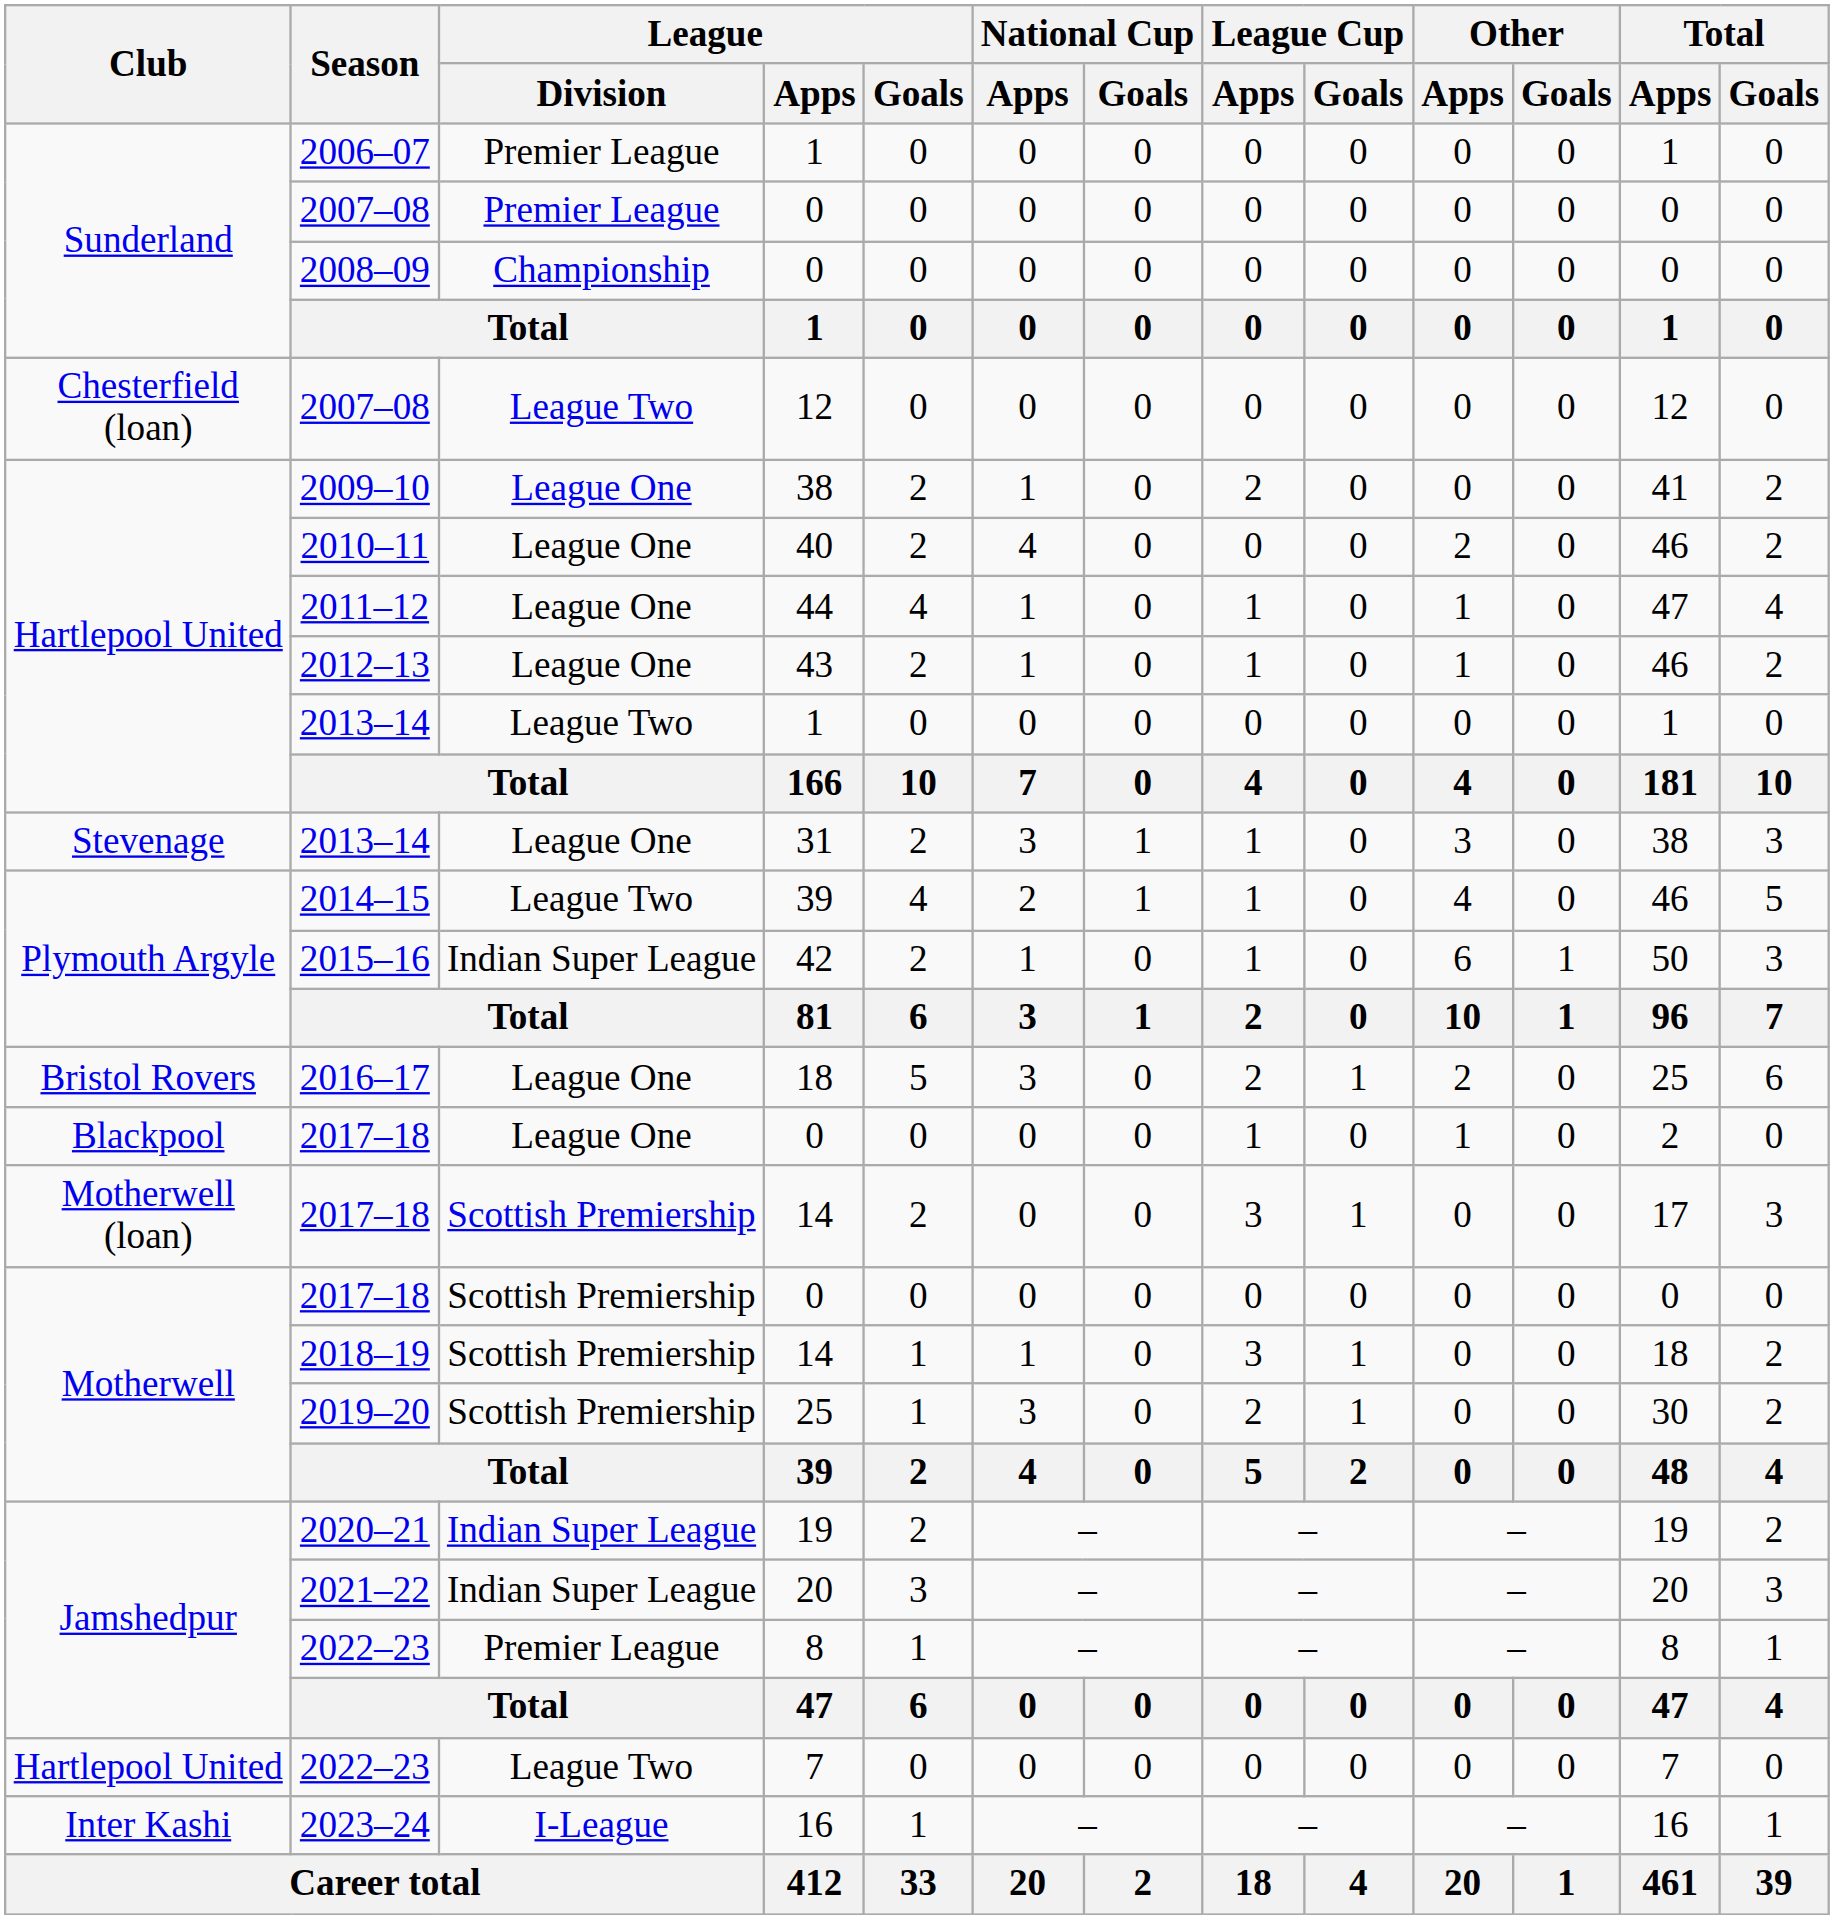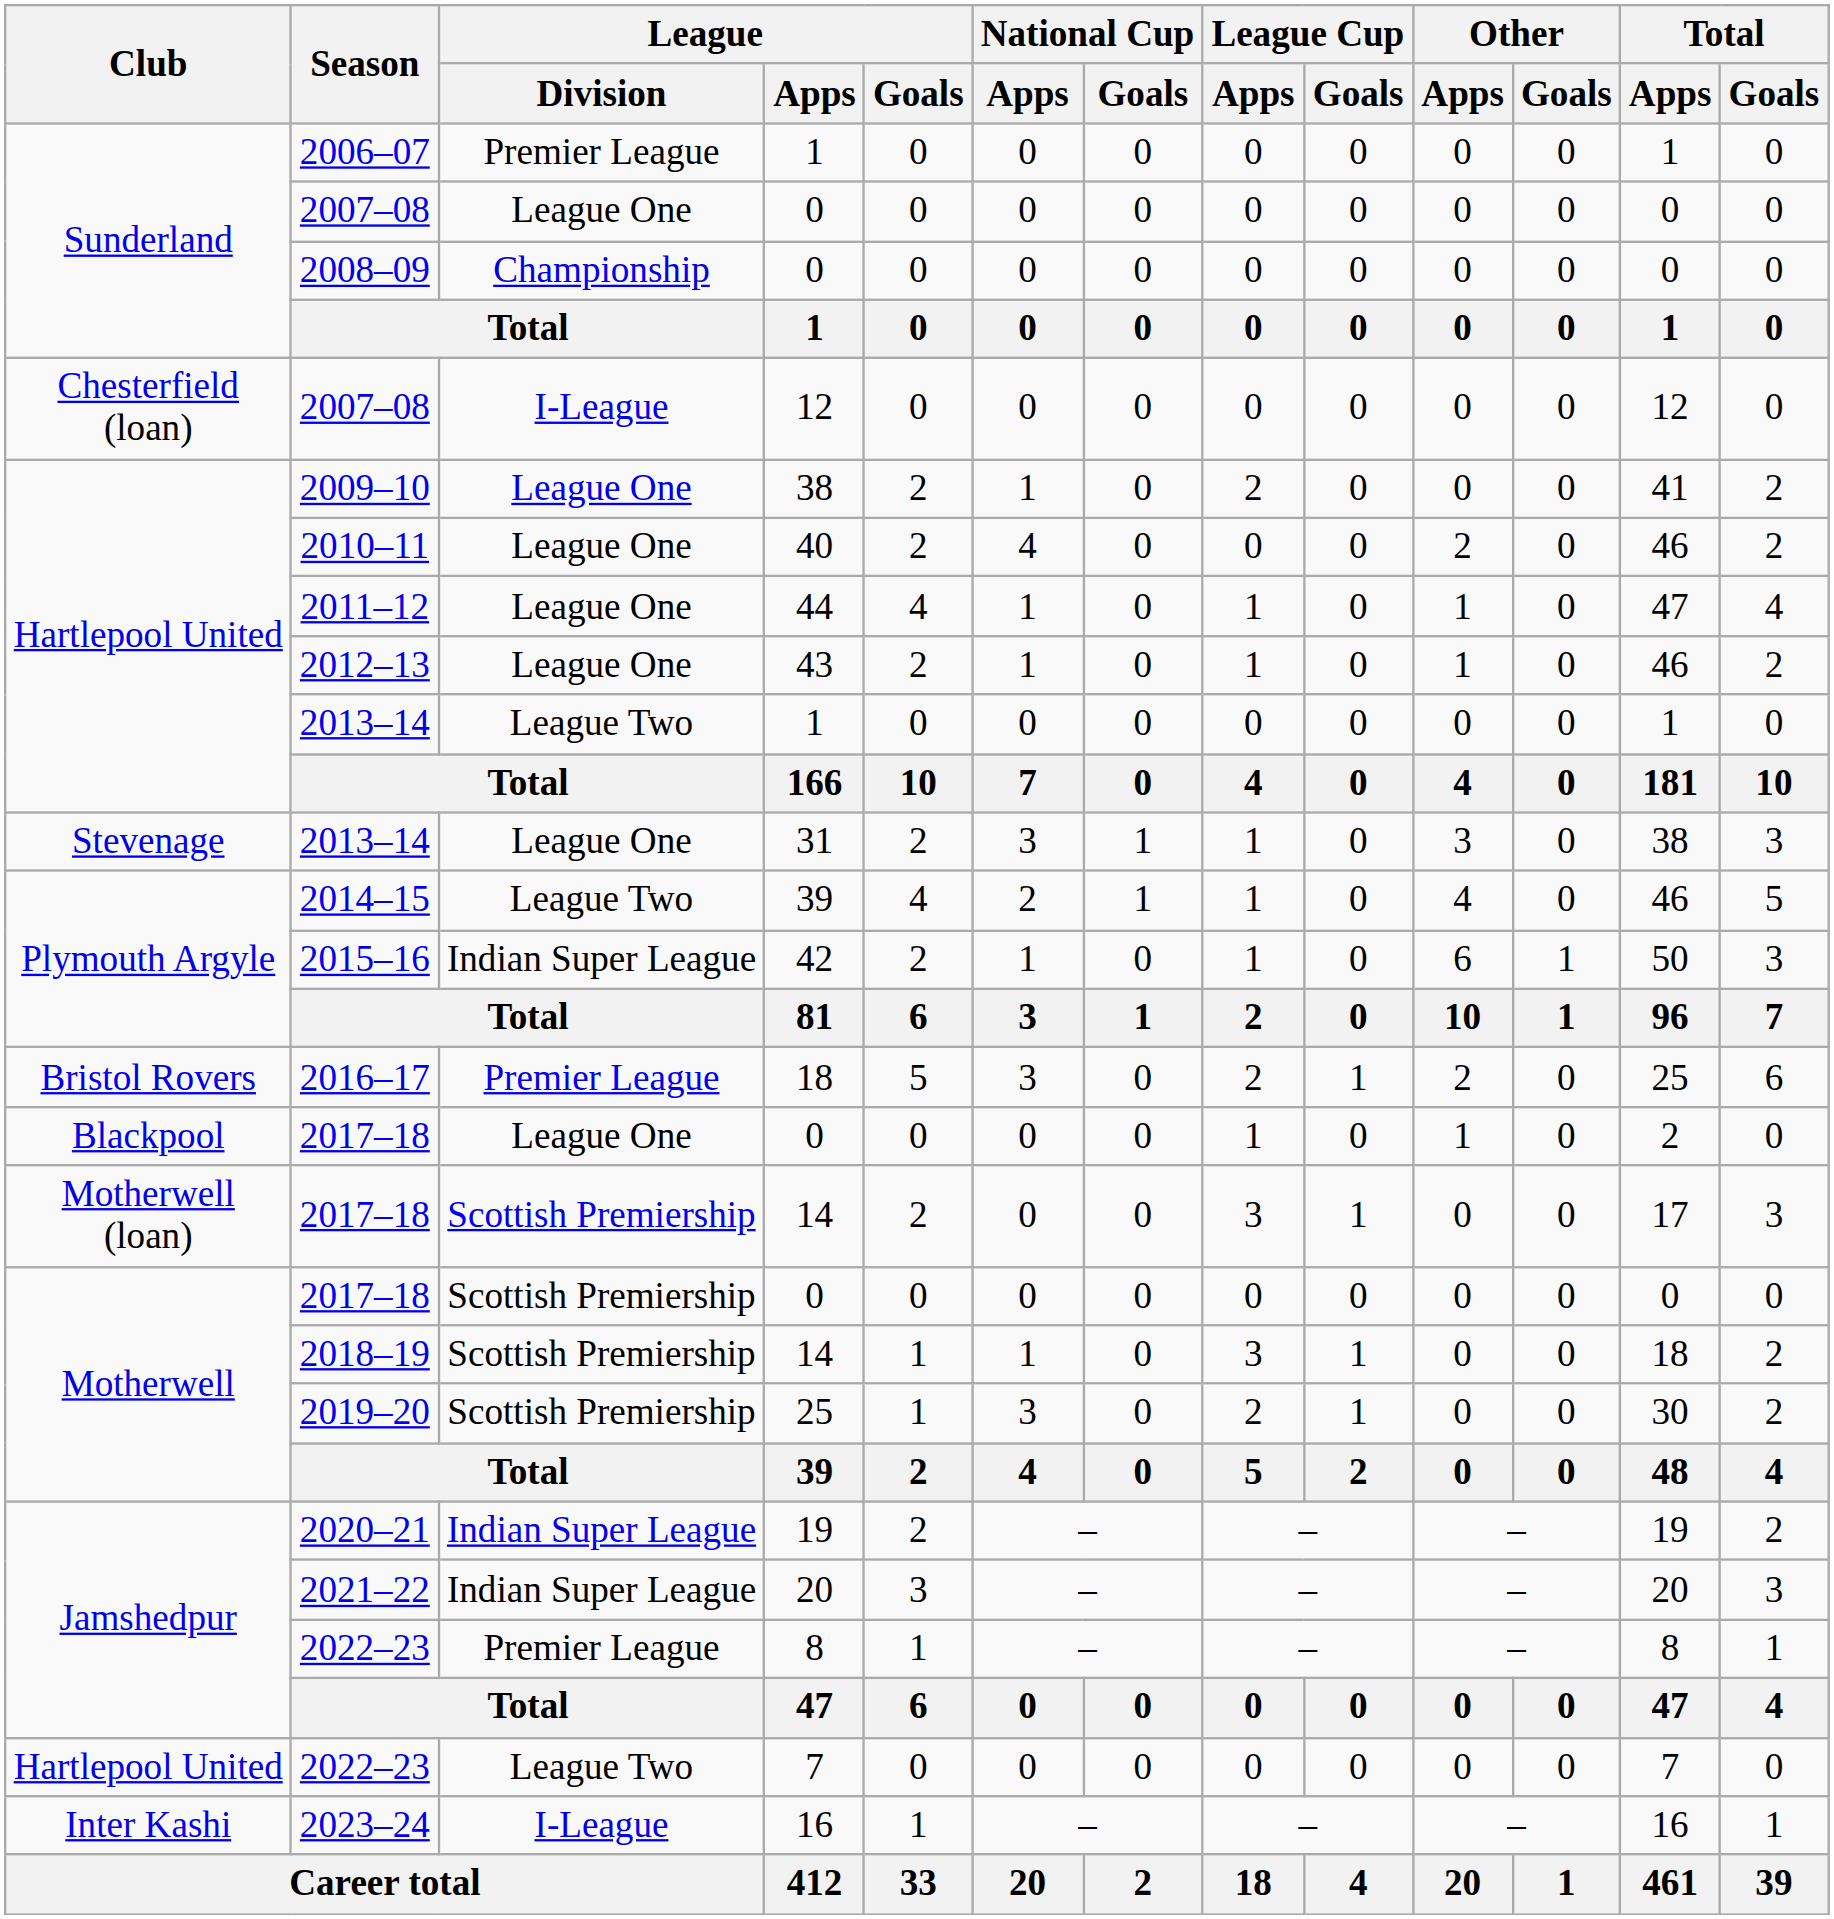 <table class="wikitable" style="text-align:center">
 <tr>
 <th rowspan="2">Club</th>
 <th rowspan="2">Season</th>
 <th colspan="3">League</th>
 <th colspan="2">National Cup</th>
 <th colspan="2">League Cup</th>
 <th colspan="2">Other</th>
 <th colspan="2">Total</th>
 </tr>
 <tr>
 <th>Division</th>
 <th>Apps</th>
 <th>Goals</th>
 <th>Apps</th>
 <th>Goals</th>
 <th>Apps</th>
 <th>Goals</th>
 <th>Apps</th>
 <th>Goals</th>
 <th>Apps</th>
 <th>Goals</th>
 </tr>
 <tr>
 <td rowspan="4"><a href='#'>Sunderland</a></td>
 <td><a href='#'>2006–07</a></td>
 <td>Premier League</td>
 <td>1</td>
 <td>0</td>
 <td>0</td>
 <td>0</td>
 <td>0</td>
 <td>0</td>
 <td>0</td>
 <td>0</td>
 <td>1</td>
 <td>0</td>
 </tr>
 <tr>
 <td><a href='#'>2007–08</a></td>
-<td><a href='#'>Premier League</a></td>
+<td>League One</td>
 <td>0</td>
 <td>0</td>
 <td>0</td>
 <td>0</td>
 <td>0</td>
 <td>0</td>
 <td>0</td>
 <td>0</td>
 <td>0</td>
 <td>0</td>
 </tr>
 <tr>
 <td><a href='#'>2008–09</a></td>
 <td><a href='#'>Championship</a></td>
 <td>0</td>
 <td>0</td>
 <td>0</td>
 <td>0</td>
 <td>0</td>
 <td>0</td>
 <td>0</td>
 <td>0</td>
 <td>0</td>
 <td>0</td>
 </tr>
 <tr>
 <th colspan="2">Total</th>
 <th>1</th>
 <th>0</th>
 <th>0</th>
 <th>0</th>
 <th>0</th>
 <th>0</th>
 <th>0</th>
 <th>0</th>
 <th>1</th>
 <th>0</th>
 </tr>
 <tr>
 <td><a href='#'>Chesterfield</a> <br>(loan)</td>
 <td><a href='#'>2007–08</a></td>
-<td><a href='#'>League Two</a></td>
+<td><a href='#'>I-League</a></td>
 <td>12</td>
 <td>0</td>
 <td>0</td>
 <td>0</td>
 <td>0</td>
 <td>0</td>
 <td>0</td>
 <td>0</td>
 <td>12</td>
 <td>0</td>
 </tr>
 <tr>
 <td rowspan="6"><a href='#'>Hartlepool United</a></td>
 <td><a href='#'>2009–10</a></td>
 <td><a href='#'>League One</a></td>
 <td>38</td>
 <td>2</td>
 <td>1</td>
 <td>0</td>
 <td>2</td>
 <td>0</td>
 <td>0</td>
 <td>0</td>
 <td>41</td>
 <td>2</td>
 </tr>
 <tr>
 <td><a href='#'>2010–11</a></td>
 <td>League One</td>
 <td>40</td>
 <td>2</td>
 <td>4</td>
 <td>0</td>
 <td>0</td>
 <td>0</td>
 <td>2</td>
 <td>0</td>
 <td>46</td>
 <td>2</td>
 </tr>
 <tr>
 <td><a href='#'>2011–12</a></td>
 <td>League One</td>
 <td>44</td>
 <td>4</td>
 <td>1</td>
 <td>0</td>
 <td>1</td>
 <td>0</td>
 <td>1</td>
 <td>0</td>
 <td>47</td>
 <td>4</td>
 </tr>
 <tr>
 <td><a href='#'>2012–13</a></td>
 <td>League One</td>
 <td>43</td>
 <td>2</td>
 <td>1</td>
 <td>0</td>
 <td>1</td>
 <td>0</td>
 <td>1</td>
 <td>0</td>
 <td>46</td>
 <td>2</td>
 </tr>
 <tr>
 <td><a href='#'>2013–14</a></td>
 <td>League Two</td>
 <td>1</td>
 <td>0</td>
 <td>0</td>
 <td>0</td>
 <td>0</td>
 <td>0</td>
 <td>0</td>
 <td>0</td>
 <td>1</td>
 <td>0</td>
 </tr>
 <tr>
 <th colspan="2">Total</th>
 <th>166</th>
 <th>10</th>
 <th>7</th>
 <th>0</th>
 <th>4</th>
 <th>0</th>
 <th>4</th>
 <th>0</th>
 <th>181</th>
 <th>10</th>
 </tr>
 <tr>
 <td><a href='#'>Stevenage</a></td>
 <td><a href='#'>2013–14</a></td>
 <td>League One</td>
 <td>31</td>
 <td>2</td>
 <td>3</td>
 <td>1</td>
 <td>1</td>
 <td>0</td>
 <td>3</td>
 <td>0</td>
 <td>38</td>
 <td>3</td>
 </tr>
 <tr>
 <td rowspan="3"><a href='#'>Plymouth Argyle</a></td>
 <td><a href='#'>2014–15</a></td>
 <td>League Two</td>
 <td>39</td>
 <td>4</td>
 <td>2</td>
 <td>1</td>
 <td>1</td>
 <td>0</td>
 <td>4</td>
 <td>0</td>
 <td>46</td>
 <td>5</td>
 </tr>
 <tr>
 <td><a href='#'>2015–16</a></td>
 <td>Indian Super League</td>
 <td>42</td>
 <td>2</td>
 <td>1</td>
 <td>0</td>
 <td>1</td>
 <td>0</td>
 <td>6</td>
 <td>1</td>
 <td>50</td>
 <td>3</td>
 </tr>
 <tr>
 <th colspan="2">Total</th>
 <th>81</th>
 <th>6</th>
 <th>3</th>
 <th>1</th>
 <th>2</th>
 <th>0</th>
 <th>10</th>
 <th>1</th>
 <th>96</th>
 <th>7</th>
 </tr>
 <tr>
 <td><a href='#'>Bristol Rovers</a></td>
 <td><a href='#'>2016–17</a></td>
-<td>League One</td>
+<td><a href='#'>Premier League</a></td>
 <td>18</td>
 <td>5</td>
 <td>3</td>
 <td>0</td>
 <td>2</td>
 <td>1</td>
 <td>2</td>
 <td>0</td>
 <td>25</td>
 <td>6</td>
 </tr>
 <tr>
 <td><a href='#'>Blackpool</a></td>
 <td><a href='#'>2017–18</a></td>
 <td>League One</td>
 <td>0</td>
 <td>0</td>
 <td>0</td>
 <td>0</td>
 <td>1</td>
 <td>0</td>
 <td>1</td>
 <td>0</td>
 <td>2</td>
 <td>0</td>
 </tr>
 <tr>
 <td><a href='#'>Motherwell</a> <br>(loan)</td>
 <td><a href='#'>2017–18</a></td>
 <td><a href='#'>Scottish Premiership</a></td>
 <td>14</td>
 <td>2</td>
 <td>0</td>
 <td>0</td>
 <td>3</td>
 <td>1</td>
 <td>0</td>
 <td>0</td>
 <td>17</td>
 <td>3</td>
 </tr>
 <tr>
 <td rowspan=4><a href='#'>Motherwell</a></td>
 <td><a href='#'>2017–18</a></td>
 <td>Scottish Premiership</td>
 <td>0</td>
 <td>0</td>
 <td>0</td>
 <td>0</td>
 <td>0</td>
 <td>0</td>
 <td>0</td>
 <td>0</td>
 <td>0</td>
 <td>0</td>
 </tr>
 <tr>
 <td><a href='#'>2018–19</a></td>
 <td>Scottish Premiership</td>
 <td>14</td>
 <td>1</td>
 <td>1</td>
 <td>0</td>
 <td>3</td>
 <td>1</td>
 <td>0</td>
 <td>0</td>
 <td>18</td>
 <td>2</td>
 </tr>
 <tr>
 <td><a href='#'>2019–20</a></td>
 <td>Scottish Premiership</td>
 <td>25</td>
 <td>1</td>
 <td>3</td>
 <td>0</td>
 <td>2</td>
 <td>1</td>
 <td>0</td>
 <td>0</td>
 <td>30</td>
 <td>2</td>
 </tr>
 <tr>
 <th colspan=2>Total</th>
 <th>39</th>
 <th>2</th>
 <th>4</th>
 <th>0</th>
 <th>5</th>
 <th>2</th>
 <th>0</th>
 <th>0</th>
 <th>48</th>
 <th>4</th>
 </tr>
 <tr>
 <td rowspan="4"><a href='#'>Jamshedpur</a></td>
 <td><a href='#'>2020–21</a></td>
 <td><a href='#'>Indian Super League</a></td>
 <td>19</td>
 <td>2</td>
 <td colspan="2">–</td>
 <td colspan="2">–</td>
 <td colspan="2">–</td>
 <td>19</td>
 <td>2</td>
 </tr>
 <tr>
 <td><a href='#'>2021–22</a></td>
 <td>Indian Super League</td>
 <td>20</td>
 <td>3</td>
 <td colspan="2">–</td>
 <td colspan="2">–</td>
 <td colspan="2">–</td>
 <td>20</td>
 <td>3</td>
 </tr>
 <tr>
 <td><a href='#'>2022–23</a></td>
 <td>Premier League</td>
 <td>8</td>
 <td>1</td>
 <td colspan="2">–</td>
 <td colspan="2">–</td>
 <td colspan="2">–</td>
 <td>8</td>
 <td>1</td>
 </tr>
 <tr>
 <th colspan="2">Total</th>
 <th>47</th>
 <th>6</th>
 <th>0</th>
 <th>0</th>
 <th>0</th>
 <th>0</th>
 <th>0</th>
 <th>0</th>
 <th>47</th>
 <th>4</th>
 </tr>
 <tr>
 <td><a href='#'>Hartlepool United</a></td>
 <td><a href='#'>2022–23</a></td>
 <td>League Two</td>
 <td>7</td>
 <td>0</td>
 <td>0</td>
 <td>0</td>
 <td>0</td>
 <td>0</td>
 <td>0</td>
 <td>0</td>
 <td>7</td>
 <td>0</td>
 </tr>
 <tr>
 <td><a href='#'>Inter Kashi</a></td>
 <td><a href='#'>2023–24</a></td>
 <td><a href='#'>I-League</a></td>
 <td>16</td>
 <td>1</td>
 <td colspan="2">–</td>
 <td colspan="2">–</td>
 <td colspan="2">–</td>
 <td>16</td>
 <td>1</td>
 </tr>
 <tr>
 <th colspan="3">Career total</th>
 <th>412</th>
 <th>33</th>
 <th>20</th>
 <th>2</th>
 <th>18</th>
 <th>4</th>
 <th>20</th>
 <th>1</th>
 <th>461</th>
 <th>39</th>
 </tr>
 </table>
